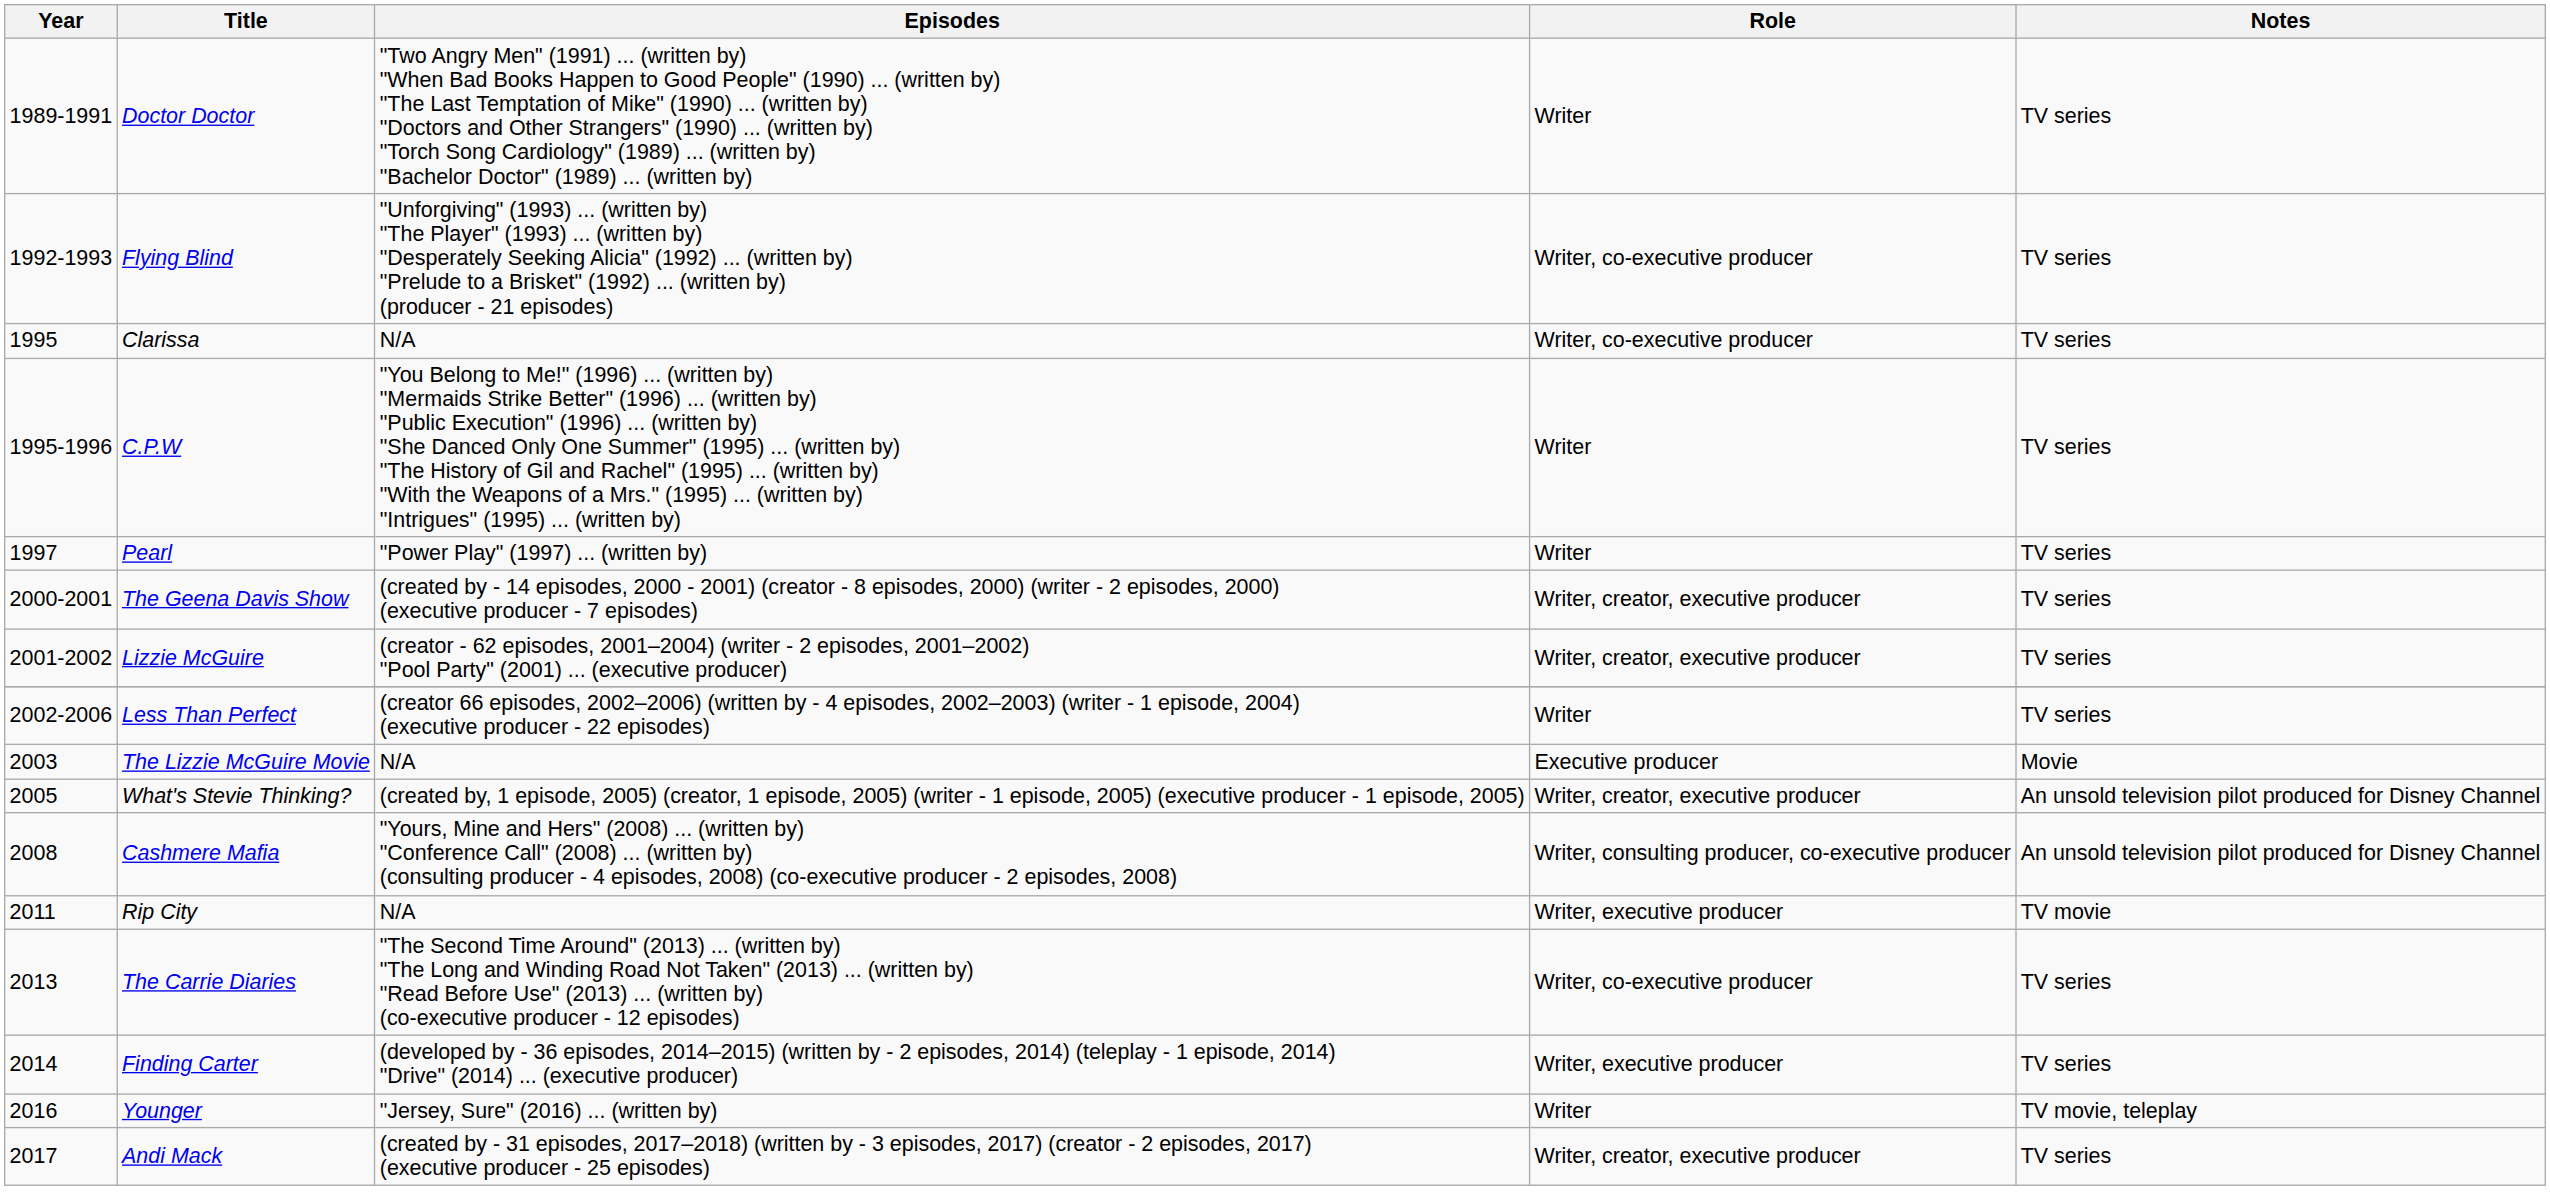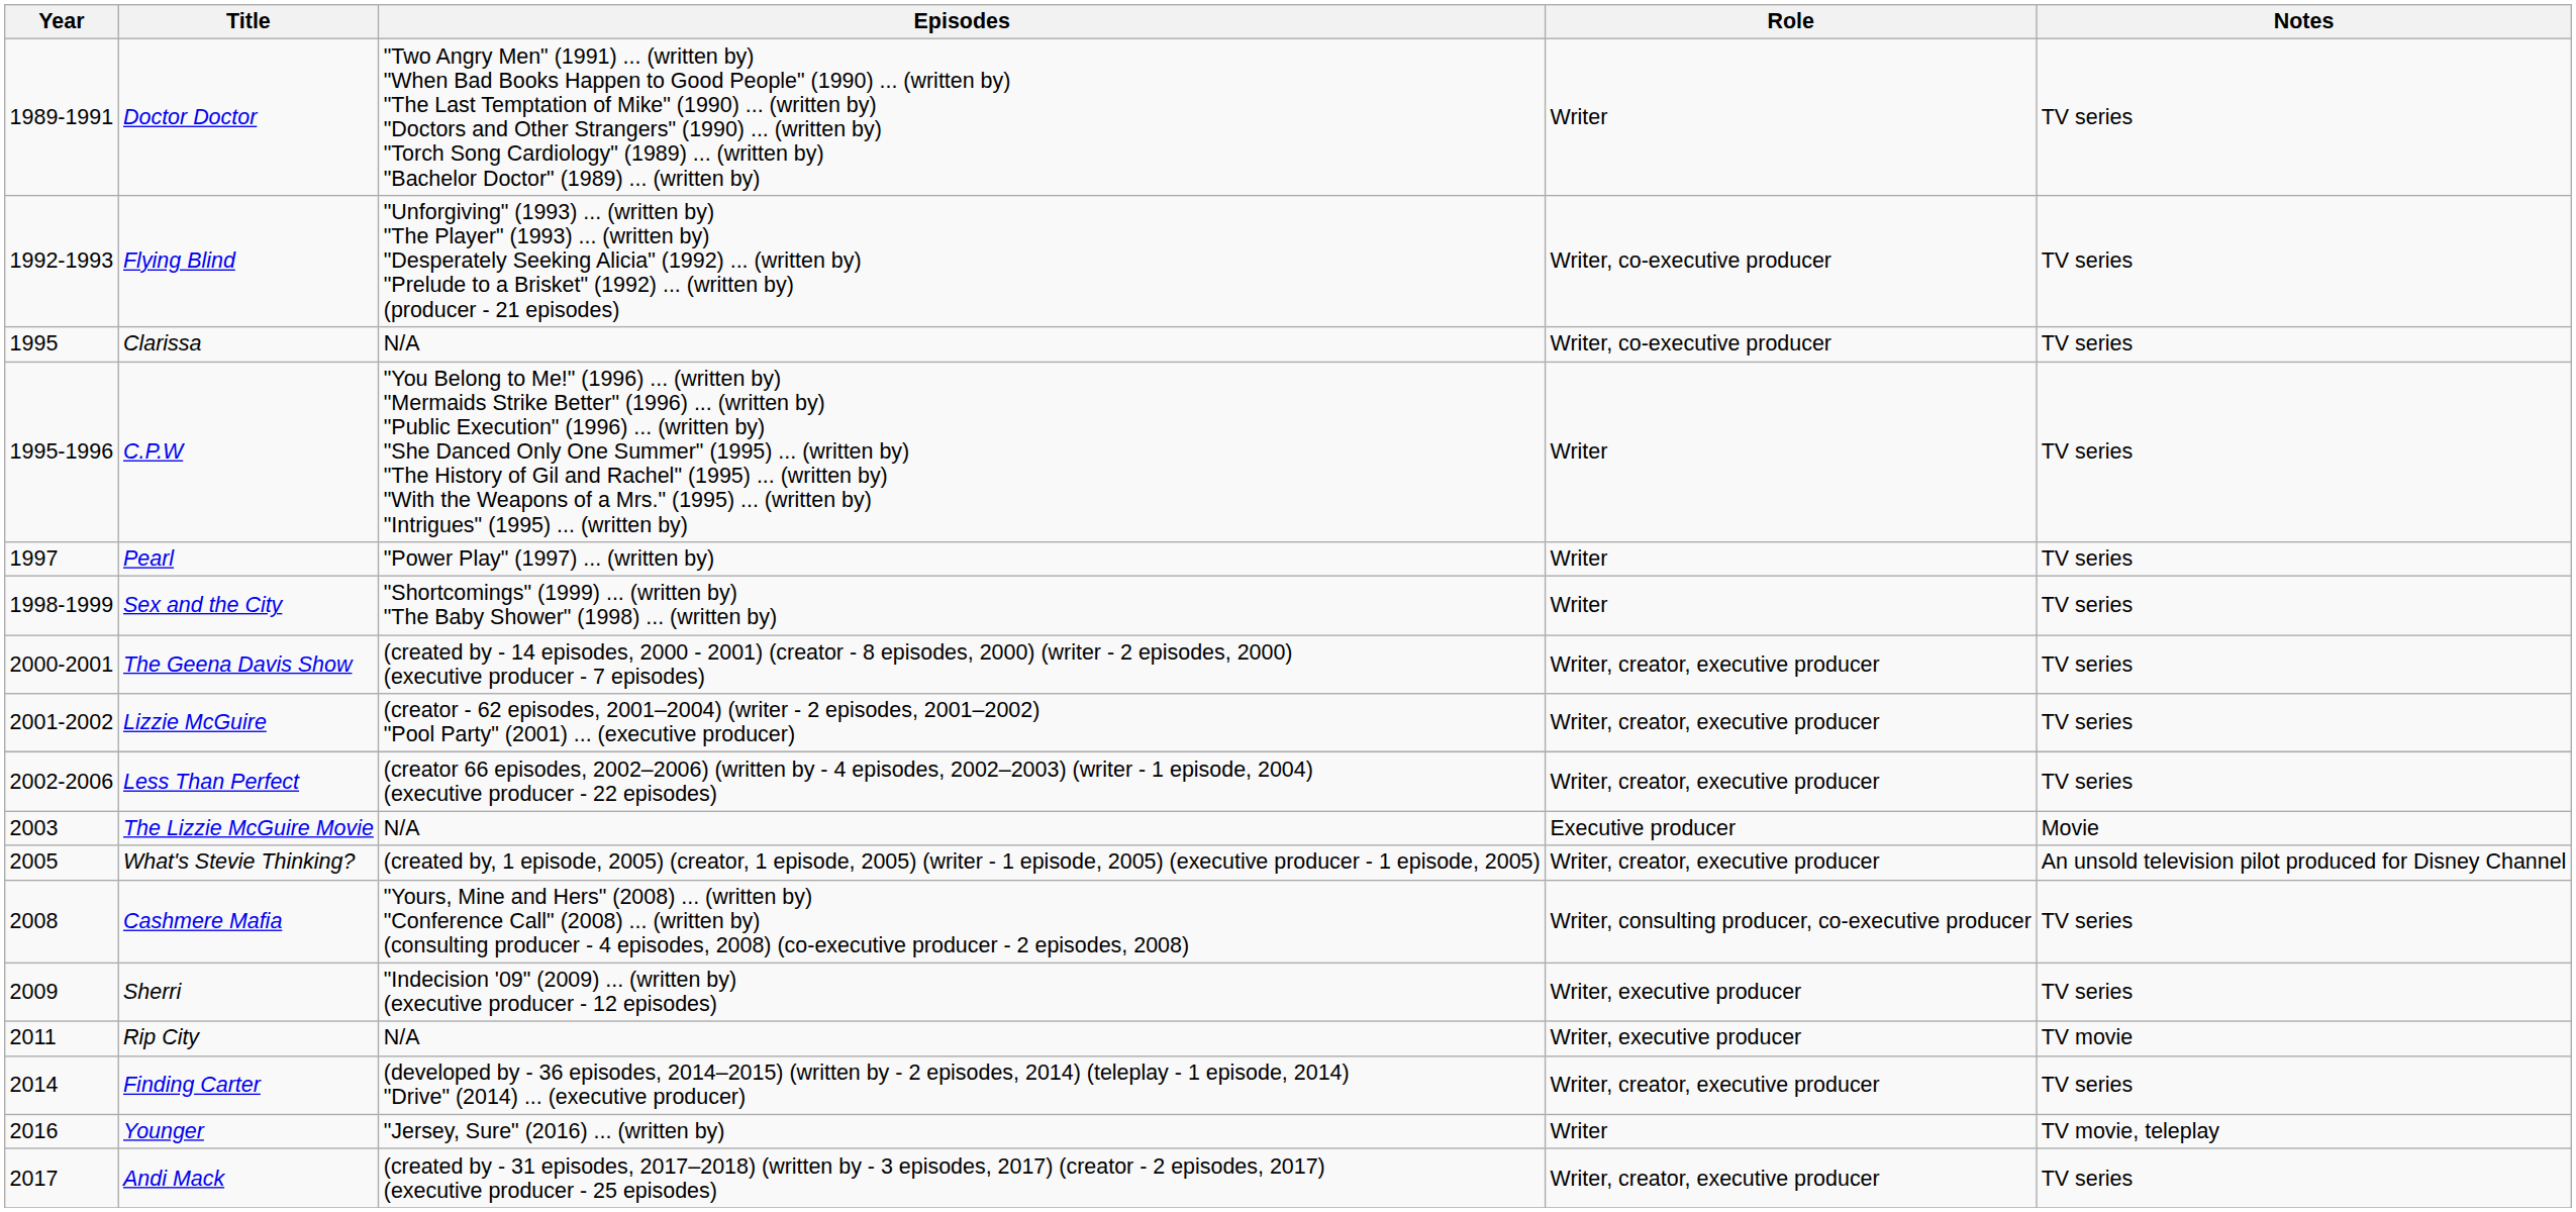 <table class="wikitable">
 <tr>
 <th>Year</th>
 <th>Title</th>
 <th>Episodes</th>
 <th>Role</th>
 <th>Notes</th>
 </tr>
 <tr>
 <td>1989-1991</td>
 <td><em><a href='#'>Doctor Doctor</a></em></td>
 <td>"Two Angry Men" (1991) ... (written by)<br>"When Bad Books Happen to Good People" (1990) ... (written by)<br>"The Last Temptation of Mike" (1990) ... (written by)<br>"Doctors and Other Strangers" (1990) ... (written by)<br>"Torch Song Cardiology" (1989) ... (written by)<br>"Bachelor Doctor" (1989) ... (written by)</td>
 <td>Writer</td>
 <td>TV series</td>
 </tr>
 <tr>
 <td>1992-1993</td>
 <td><em><a href='#'>Flying Blind</a></em></td>
 <td>"Unforgiving" (1993) ... (written by)<br>"The Player" (1993) ... (written by)<br>"Desperately Seeking Alicia" (1992) ... (written by)<br>"Prelude to a Brisket" (1992) ... (written by)<br>(producer - 21 episodes)</td>
 <td>Writer, co-executive producer</td>
 <td>TV series</td>
 </tr>
 <tr>
 <td>1995</td>
 <td><em>Clarissa</em></td>
 <td>N/A</td>
 <td>Writer, co-executive producer</td>
 <td>TV series</td>
 </tr>
 <tr>
 <td>1995-1996</td>
 <td><em><a href='#'>C.P.W</a></em></td>
 <td>"You Belong to Me!" (1996) ... (written by)<br>"Mermaids Strike Better" (1996) ... (written by)<br>"Public Execution" (1996) ... (written by)<br>"She Danced Only One Summer" (1995) ... (written by)<br>"The History of Gil and Rachel" (1995) ... (written by)<br>"With the Weapons of a Mrs." (1995) ... (written by)<br>"Intrigues" (1995) ... (written by)</td>
 <td>Writer</td>
 <td>TV series</td>
 </tr>
 <tr>
 <td>1997</td>
 <td><em><a href='#'>Pearl</a></em></td>
 <td>"Power Play" (1997) ... (written by)</td>
 <td>Writer</td>
 <td>TV series</td>
 </tr>
 <tr>
+<td>1998-1999</td>
+<td><em><a href='#'>Sex and the City</a></em></td>
+<td>"Shortcomings" (1999) ... (written by)<br>"The Baby Shower" (1998) ... (written by)</td>
+<td>Writer</td>
+<td>TV series</td>
+</tr>
+<tr>
 <td>2000-2001</td>
 <td><em><a href='#'>The Geena Davis Show</a></em></td>
 <td>(created by - 14 episodes, 2000 - 2001) (creator - 8 episodes, 2000) (writer - 2 episodes, 2000)<br>(executive producer - 7 episodes)</td>
 <td>Writer, creator, executive producer</td>
 <td>TV series</td>
 </tr>
 <tr>
 <td>2001-2002</td>
 <td><em><a href='#'>Lizzie McGuire</a></em></td>
 <td>(creator - 62 episodes, 2001–2004) (writer - 2 episodes, 2001–2002)<br>"Pool Party" (2001) ... (executive producer)</td>
 <td>Writer, creator, executive producer</td>
 <td>TV series</td>
 </tr>
 <tr>
 </tr>
 <tr>
 <td>2002-2006</td>
 <td><em><a href='#'>Less Than Perfect</a></em></td>
 <td>(creator 66 episodes, 2002–2006) (written by - 4 episodes, 2002–2003) (writer - 1 episode, 2004)<br>(executive producer - 22 episodes)</td>
-<td>Writer</td>
+<td>Writer, creator, executive producer</td>
 <td>TV series</td>
 </tr>
 <tr>
 <td>2003</td>
 <td><em><a href='#'>The Lizzie McGuire Movie</a></em></td>
 <td>N/A</td>
 <td>Executive producer</td>
 <td>Movie</td>
 </tr>
 <tr>
 <td>2005</td>
 <td><em>What's Stevie Thinking?</em></td>
 <td>(created by, 1 episode, 2005) (creator, 1 episode, 2005) (writer - 1 episode, 2005) (executive producer - 1 episode, 2005)</td>
 <td>Writer, creator, executive producer</td>
 <td>An unsold television pilot produced for Disney Channel</td>
 </tr>
 <tr>
 <td>2008</td>
 <td><em><a href='#'>Cashmere Mafia</a></em></td>
 <td>"Yours, Mine and Hers" (2008) ... (written by)<br>"Conference Call" (2008) ... (written by)<br>(consulting producer - 4 episodes, 2008) (co-executive producer - 2 episodes, 2008)</td>
 <td>Writer, consulting producer, co-executive producer</td>
-<td>An unsold television pilot produced for Disney Channel</td>
+<td>TV series</td>
+</tr>
+<tr>
+<td>2009</td>
+<td><em>Sherri</em></td>
+<td>"Indecision '09" (2009) ... (written by)<br>(executive producer - 12 episodes)</td>
+<td>Writer, executive producer</td>
+<td>TV series</td>
 </tr>
 <tr>
 <td>2011</td>
 <td><em>Rip City</em></td>
 <td>N/A</td>
 <td>Writer, executive producer</td>
 <td>TV movie</td>
 </tr>
 <tr>
-<td>2013</td>
-<td><em><a href='#'>The Carrie Diaries</a></em></td>
-<td>"The Second Time Around" (2013) ... (written by)<br>"The Long and Winding Road Not Taken" (2013) ... (written by)<br>"Read Before Use" (2013) ... (written by)<br>(co-executive producer - 12 episodes)</td>
-<td>Writer, co-executive producer</td>
-<td>TV series</td>
-</tr>
-<tr>
 <td>2014</td>
 <td><em><a href='#'>Finding Carter</a></em></td>
 <td>(developed by - 36 episodes, 2014–2015) (written by - 2 episodes, 2014) (teleplay - 1 episode, 2014)<br>"Drive" (2014) ... (executive producer)</td>
-<td>Writer, executive producer</td>
+<td>Writer, creator, executive producer</td>
 <td>TV series</td>
 </tr>
 <tr>
 <td>2016</td>
 <td><em><a href='#'>Younger</a></em></td>
 <td>"Jersey, Sure" (2016) ... (written by)</td>
 <td>Writer</td>
 <td>TV movie, teleplay</td>
 </tr>
 <tr>
 <td>2017</td>
 <td><em><a href='#'>Andi Mack</a></em></td>
 <td>(created by - 31 episodes, 2017–2018) (written by - 3 episodes, 2017) (creator - 2 episodes, 2017)<br>(executive producer - 25 episodes)</td>
 <td>Writer, creator, executive producer</td>
 <td>TV series</td>
 </tr>
 </table>
